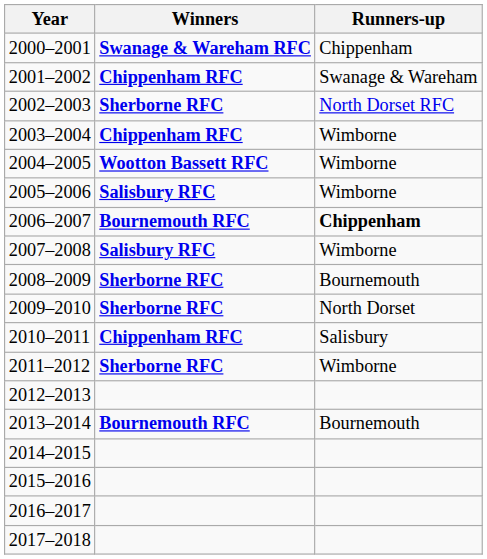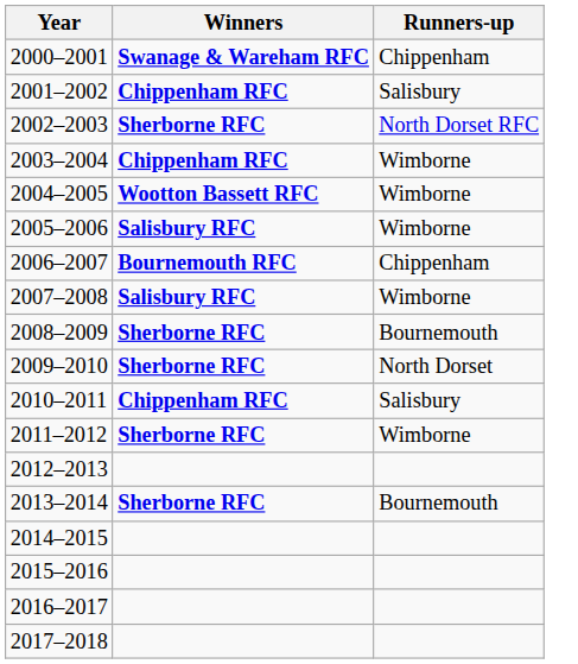 <table class="wikitable sortable" border="1">
 <tr>
 <th>Year</th>
 <th>Winners</th>
 <th>Runners-up</th>
 </tr>
 <tr>
 <td>2000–2001</td>
 <td><strong><a href='#'>Swanage & Wareham RFC</a></strong></td>
 <td>Chippenham</td>
 </tr>
 <tr>
 <td>2001–2002</td>
 <td><strong><a href='#'>Chippenham RFC</a></strong></td>
-<td>Swanage & Wareham</td>
+<td>Salisbury</td>
 </tr>
 <tr>
 <td>2002–2003</td>
 <td><strong><a href='#'>Sherborne RFC</a></strong></td>
 <td><a href='#'>North Dorset RFC</a></td>
 </tr>
 <tr>
 <td>2003–2004</td>
 <td><strong><a href='#'>Chippenham RFC</a></strong></td>
 <td>Wimborne</td>
 </tr>
 <tr>
 <td>2004–2005</td>
 <td><strong><a href='#'>Wootton Bassett RFC</a></strong></td>
 <td>Wimborne</td>
 </tr>
 <tr>
 <td>2005–2006</td>
 <td><strong><a href='#'>Salisbury RFC</a></strong></td>
 <td>Wimborne</td>
 </tr>
 <tr>
 <td>2006–2007</td>
 <td><strong><a href='#'>Bournemouth RFC</a></strong></td>
-<td><strong>Chippenham</strong></td>
+<td>Chippenham</td>
 </tr>
 <tr>
 <td>2007–2008</td>
 <td><strong><a href='#'>Salisbury RFC</a></strong></td>
 <td>Wimborne</td>
 </tr>
 <tr>
 <td>2008–2009</td>
 <td><strong><a href='#'>Sherborne RFC</a></strong></td>
 <td>Bournemouth</td>
 </tr>
 <tr>
 <td>2009–2010</td>
 <td><strong><a href='#'>Sherborne RFC</a></strong></td>
 <td>North Dorset</td>
 </tr>
 <tr>
 <td>2010–2011</td>
 <td><strong><a href='#'>Chippenham RFC</a></strong></td>
 <td>Salisbury</td>
 </tr>
 <tr>
 <td>2011–2012</td>
 <td><strong><a href='#'>Sherborne RFC</a></strong></td>
 <td>Wimborne</td>
 </tr>
 <tr>
 <td>2012–2013</td>
 <td></td>
 <td></td>
 </tr>
 <tr>
 <td>2013–2014</td>
-<td><strong><a href='#'>Bournemouth RFC</a></strong></td>
+<td><strong><a href='#'>Sherborne RFC</a></strong></td>
 <td>Bournemouth</td>
 </tr>
 <tr>
 <td>2014–2015</td>
 <td></td>
 <td></td>
 </tr>
 <tr>
 <td>2015–2016</td>
 <td></td>
 <td></td>
 </tr>
 <tr>
 <td>2016–2017</td>
 <td></td>
 <td></td>
 </tr>
 <tr>
 <td>2017–2018</td>
 <td></td>
 <td></td>
 </tr>
 </table>
